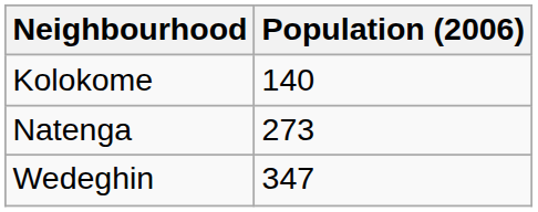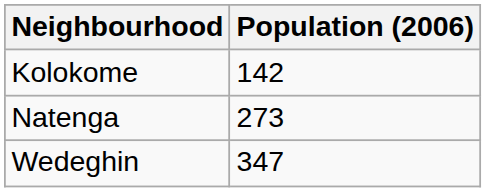 <table class="wikitable">
 <tr>
 <th>Neighbourhood</th>
 <th>Population (2006)</th>
 </tr>
 <tr>
 <td>Kolokome</td>
-<td>140</td>
+<td>142</td>
 </tr>
 <tr>
 <td>Natenga</td>
 <td>273</td>
 </tr>
 <tr>
 <td>Wedeghin</td>
 <td>347</td>
 </tr>
 </table>
